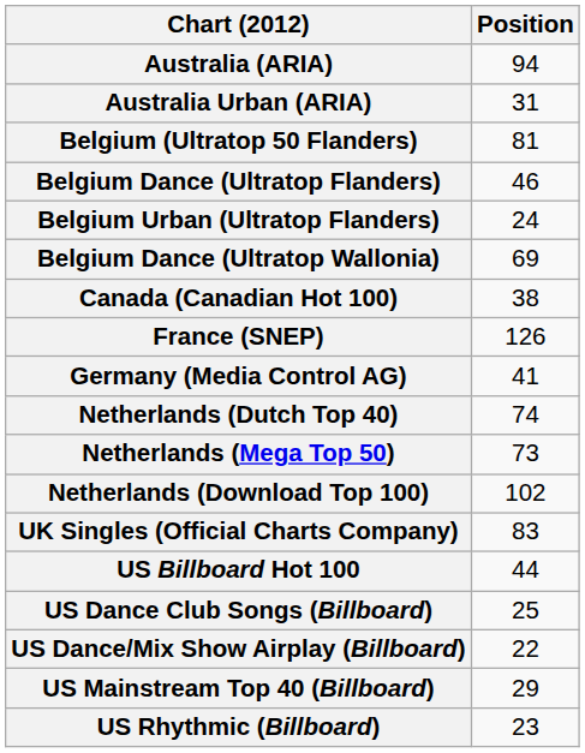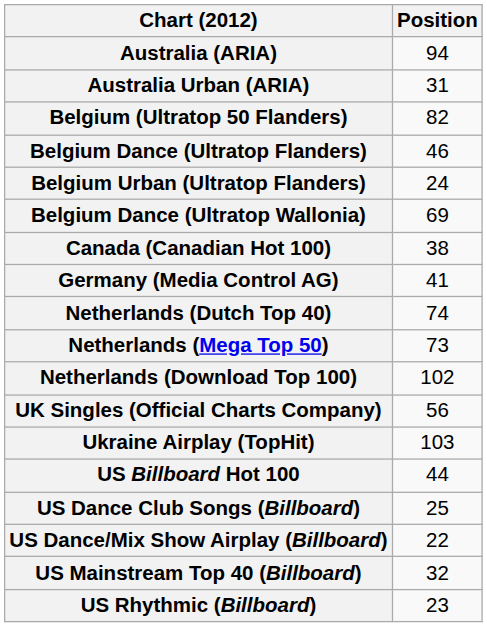 <table class="wikitable sortable plainrowheaders" style="text-align:center">
 <tr>
 <th scope="col">Chart (2012)</th>
 <th scope="col">Position</th>
 </tr>
 <tr>
 <th scope="row">Australia (ARIA)</th>
 <td style="text-align:center;">94</td>
 </tr>
 <tr>
 <th scope="row">Australia Urban (ARIA)</th>
 <td style="text-align:center;">31</td>
 </tr>
 <tr>
 <th scope="row">Belgium (Ultratop 50 Flanders)</th>
-<td style="text-align:center;">81</td>
+<td style="text-align:center;">82</td>
 </tr>
 <tr>
 <th scope="row">Belgium Dance (Ultratop Flanders)</th>
 <td style="text-align:center;">46</td>
 </tr>
 <tr>
 <th scope="row">Belgium Urban (Ultratop Flanders)</th>
 <td style="text-align:center;">24</td>
 </tr>
 <tr>
 <th scope="row">Belgium Dance (Ultratop Wallonia)</th>
 <td style="text-align:center;">69</td>
 </tr>
 <tr>
 <th scope="row">Canada (Canadian Hot 100)</th>
 <td style="text-align:center;">38</td>
-</tr>
-<tr>
-<th scope="row">France (SNEP)</th>
-<td style="text-align:center;">126</td>
 </tr>
 <tr>
 <th scope="row">Germany (Media Control AG)</th>
 <td style="text-align:center;">41</td>
 </tr>
 <tr>
 <th scope="row">Netherlands (Dutch Top 40)</th>
 <td style="text-align:center;">74</td>
 </tr>
 <tr>
 <th scope="row">Netherlands (<a href='#'>Mega Top 50</a>)</th>
 <td style="text-align:center;">73</td>
 </tr>
 <tr>
 <th scope="row">Netherlands (Download Top 100)</th>
 <td>102</td>
 </tr>
 <tr>
 <th scope="row">UK Singles (Official Charts Company)</th>
-<td style="text-align:center;">83</td>
+<td style="text-align:center;">56</td>
+</tr>
+<tr>
+<th scope="row">Ukraine Airplay (TopHit)</th>
+<td style="text-align:center;">103</td>
 </tr>
 <tr>
 <th scope="row">US <em>Billboard</em> Hot 100</th>
 <td style="text-align:center;">44</td>
 </tr>
 <tr>
 <th scope="row">US Dance Club Songs (<em>Billboard</em>)</th>
 <td style="text-align:center;">25</td>
 </tr>
 <tr>
 <th scope="row">US Dance/Mix Show Airplay (<em>Billboard</em>)</th>
 <td style="text-align:center;">22</td>
 </tr>
 <tr>
 <th scope="row">US Mainstream Top 40 (<em>Billboard</em>)</th>
-<td style="text-align:center;">29</td>
+<td style="text-align:center;">32</td>
 </tr>
 <tr>
 <th scope="row">US Rhythmic (<em>Billboard</em>)</th>
 <td style="text-align:center;">23</td>
 </tr>
 </table>
